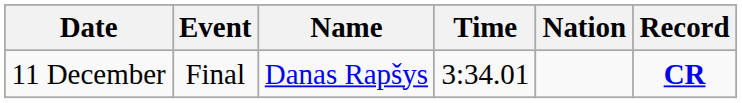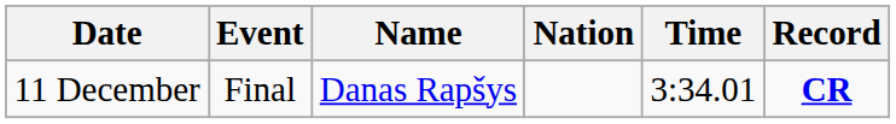 <table class=wikitable style=text-align:center>
 <tr>
 <th>Date</th>
 <th>Event</th>
 <th>Name</th>
+<th>Nation</th>
 <th>Time</th>
-<th>Nation</th>
 <th>Record</th>
 </tr>
 <tr>
 <td>11 December</td>
 <td>Final</td>
 <td align=left><a href='#'>Danas Rapšys</a></td>
+<td align=left></td>
 <td>3:34.01</td>
-<td align=left></td>
 <td><strong><a href='#'>CR</a></strong></td>
 </tr>
 </table>
